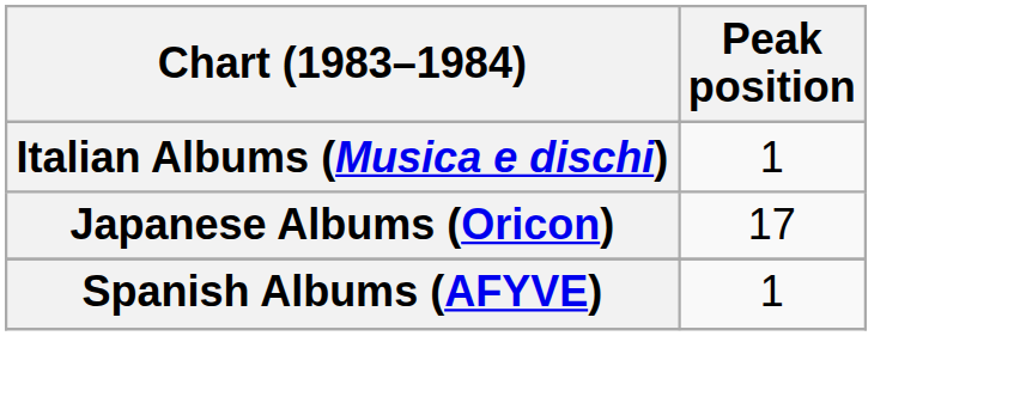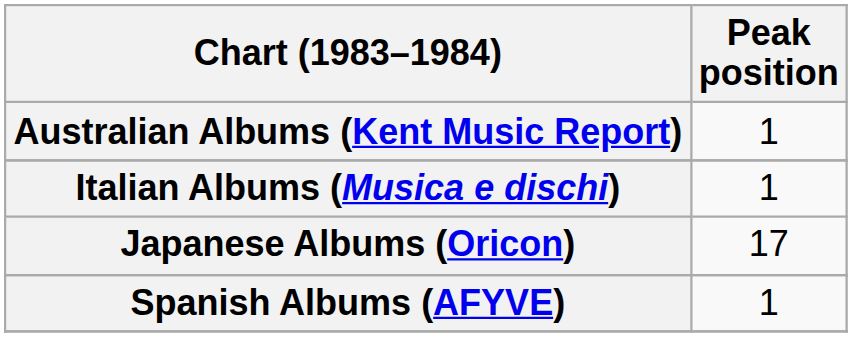 <table class="wikitable sortable plainrowheaders" style="text-align:center;">
 <tr>
 <th scope="col">Chart (1983–1984)</th>
 <th scope="col">Peak<br>position</th>
+</tr>
+<tr>
+<th scope="row">Australian Albums (<a href='#'>Kent Music Report</a>)</th>
+<td>1</td>
 </tr>
 <tr>
 </tr>
 <tr>
 </tr>
 <tr>
 </tr>
 <tr>
 </tr>
 <tr>
 <th scope="row">Italian Albums (<em><a href='#'>Musica e dischi</a></em>)</th>
 <td>1</td>
 </tr>
 <tr>
 <th scope="row">Japanese Albums (<a href='#'>Oricon</a>)</th>
 <td>17</td>
 </tr>
 <tr>
 </tr>
 <tr>
 </tr>
 <tr>
 <th scope="row">Spanish Albums (<a href='#'>AFYVE</a>)</th>
 <td align="center">1</td>
 </tr>
 <tr>
 </tr>
 <tr>
 </tr>
 <tr>
 </tr>
 <tr>
 </tr>
 </table>
